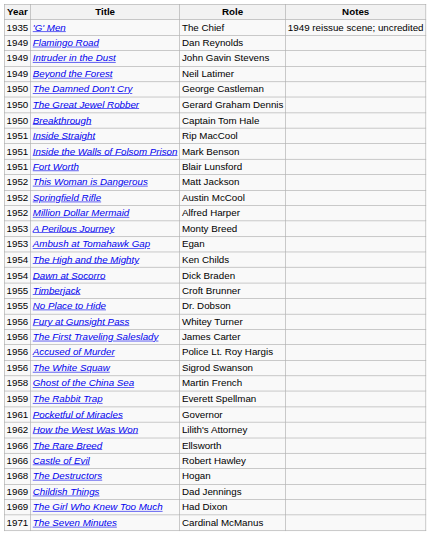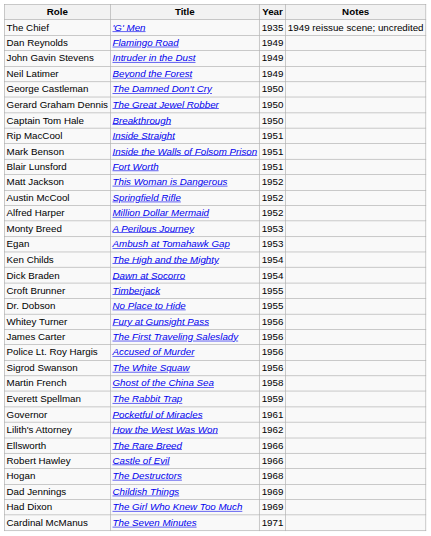 <table class="wikitable sortable">
 <tr>
+<th>Role</th>
+<th>Title</th>
 <th>Year</th>
-<th>Title</th>
-<th>Role</th>
 <th>Notes</th>
 </tr>
 <tr>
+<td>The Chief</td>
+<td><em><a href='#'>'G' Men</a></em></td>
 <td>1935</td>
-<td><em><a href='#'>'G' Men</a></em></td>
-<td>The Chief</td>
 <td>1949 reissue scene; uncredited</td>
 </tr>
 <tr>
+<td>Dan Reynolds</td>
+<td><em><a href='#'>Flamingo Road</a></em></td>
 <td>1949</td>
-<td><em><a href='#'>Flamingo Road</a></em></td>
-<td>Dan Reynolds</td>
 <td></td>
 </tr>
 <tr>
+<td>John Gavin Stevens</td>
+<td><em><a href='#'>Intruder in the Dust</a></em></td>
 <td>1949</td>
-<td><em><a href='#'>Intruder in the Dust</a></em></td>
-<td>John Gavin Stevens</td>
 <td></td>
 </tr>
 <tr>
+<td>Neil Latimer</td>
+<td><em><a href='#'>Beyond the Forest</a></em></td>
 <td>1949</td>
-<td><em><a href='#'>Beyond the Forest</a></em></td>
-<td>Neil Latimer</td>
 <td></td>
 </tr>
 <tr>
+<td>George Castleman</td>
+<td><em><a href='#'>The Damned Don't Cry</a></em></td>
 <td>1950</td>
-<td><em><a href='#'>The Damned Don't Cry</a></em></td>
-<td>George Castleman</td>
 <td></td>
 </tr>
 <tr>
+<td>Gerard Graham Dennis</td>
+<td><em><a href='#'>The Great Jewel Robber</a></em></td>
 <td>1950</td>
-<td><em><a href='#'>The Great Jewel Robber</a></em></td>
-<td>Gerard Graham Dennis</td>
 <td></td>
 </tr>
 <tr>
+<td>Captain Tom Hale</td>
+<td><em><a href='#'>Breakthrough</a></em></td>
 <td>1950</td>
-<td><em><a href='#'>Breakthrough</a></em></td>
-<td>Captain Tom Hale</td>
 <td></td>
 </tr>
 <tr>
+<td>Rip MacCool</td>
+<td><em><a href='#'>Inside Straight</a></em></td>
 <td>1951</td>
-<td><em><a href='#'>Inside Straight</a></em></td>
-<td>Rip MacCool</td>
 <td></td>
 </tr>
 <tr>
+<td>Mark Benson</td>
+<td><em><a href='#'>Inside the Walls of Folsom Prison</a></em></td>
 <td>1951</td>
-<td><em><a href='#'>Inside the Walls of Folsom Prison</a></em></td>
-<td>Mark Benson</td>
 <td></td>
 </tr>
 <tr>
+<td>Blair Lunsford</td>
+<td><em><a href='#'>Fort Worth</a></em></td>
 <td>1951</td>
-<td><em><a href='#'>Fort Worth</a></em></td>
-<td>Blair Lunsford</td>
 <td></td>
 </tr>
 <tr>
+<td>Matt Jackson</td>
+<td><em><a href='#'>This Woman is Dangerous</a></em></td>
 <td>1952</td>
-<td><em><a href='#'>This Woman is Dangerous</a></em></td>
-<td>Matt Jackson</td>
 <td></td>
 </tr>
 <tr>
+<td>Austin McCool</td>
+<td><em><a href='#'>Springfield Rifle</a></em></td>
 <td>1952</td>
-<td><em><a href='#'>Springfield Rifle</a></em></td>
-<td>Austin McCool</td>
 <td></td>
 </tr>
 <tr>
+<td>Alfred Harper</td>
+<td><em><a href='#'>Million Dollar Mermaid</a></em></td>
 <td>1952</td>
-<td><em><a href='#'>Million Dollar Mermaid</a></em></td>
-<td>Alfred Harper</td>
 <td></td>
 </tr>
 <tr>
+<td>Monty Breed</td>
+<td><em><a href='#'>A Perilous Journey</a></em></td>
 <td>1953</td>
-<td><em><a href='#'>A Perilous Journey</a></em></td>
-<td>Monty Breed</td>
 <td></td>
 </tr>
 <tr>
+<td>Egan</td>
+<td><em><a href='#'>Ambush at Tomahawk Gap</a></em></td>
 <td>1953</td>
-<td><em><a href='#'>Ambush at Tomahawk Gap</a></em></td>
-<td>Egan</td>
 <td></td>
 </tr>
 <tr>
+<td>Ken Childs</td>
+<td><em><a href='#'>The High and the Mighty</a></em></td>
 <td>1954</td>
-<td><em><a href='#'>The High and the Mighty</a></em></td>
-<td>Ken Childs</td>
 <td></td>
 </tr>
 <tr>
+<td>Dick Braden</td>
+<td><em><a href='#'>Dawn at Socorro</a></em></td>
 <td>1954</td>
-<td><em><a href='#'>Dawn at Socorro</a></em></td>
-<td>Dick Braden</td>
 <td></td>
 </tr>
 <tr>
+<td>Croft Brunner</td>
+<td><em><a href='#'>Timberjack</a></em></td>
 <td>1955</td>
-<td><em><a href='#'>Timberjack</a></em></td>
-<td>Croft Brunner</td>
 <td></td>
 </tr>
 <tr>
+<td>Dr. Dobson</td>
+<td><em><a href='#'>No Place to Hide</a></em></td>
 <td>1955</td>
-<td><em><a href='#'>No Place to Hide</a></em></td>
-<td>Dr. Dobson</td>
 <td></td>
 </tr>
 <tr>
+<td>Whitey Turner</td>
+<td><em><a href='#'>Fury at Gunsight Pass</a></em></td>
 <td>1956</td>
-<td><em><a href='#'>Fury at Gunsight Pass</a></em></td>
-<td>Whitey Turner</td>
 <td></td>
 </tr>
 <tr>
+<td>James Carter</td>
+<td><em><a href='#'>The First Traveling Saleslady</a></em></td>
 <td>1956</td>
-<td><em><a href='#'>The First Traveling Saleslady</a></em></td>
-<td>James Carter</td>
 <td></td>
 </tr>
 <tr>
+<td>Police Lt. Roy Hargis</td>
+<td><em><a href='#'>Accused of Murder</a></em></td>
 <td>1956</td>
-<td><em><a href='#'>Accused of Murder</a></em></td>
-<td>Police Lt. Roy Hargis</td>
 <td></td>
 </tr>
 <tr>
+<td>Sigrod Swanson</td>
+<td><em><a href='#'>The White Squaw</a></em></td>
 <td>1956</td>
-<td><em><a href='#'>The White Squaw</a></em></td>
-<td>Sigrod Swanson</td>
 <td></td>
 </tr>
 <tr>
+<td>Martin French</td>
+<td><em><a href='#'>Ghost of the China Sea</a></em></td>
 <td>1958</td>
-<td><em><a href='#'>Ghost of the China Sea</a></em></td>
-<td>Martin French</td>
 <td></td>
 </tr>
 <tr>
+<td>Everett Spellman</td>
+<td><em><a href='#'>The Rabbit Trap</a></em></td>
 <td>1959</td>
-<td><em><a href='#'>The Rabbit Trap</a></em></td>
-<td>Everett Spellman</td>
 <td></td>
 </tr>
 <tr>
+<td>Governor</td>
+<td><em><a href='#'>Pocketful of Miracles</a></em></td>
 <td>1961</td>
-<td><em><a href='#'>Pocketful of Miracles</a></em></td>
-<td>Governor</td>
 <td></td>
 </tr>
 <tr>
+<td>Lilith's Attorney</td>
+<td><em><a href='#'>How the West Was Won</a></em></td>
 <td>1962</td>
-<td><em><a href='#'>How the West Was Won</a></em></td>
-<td>Lilith's Attorney</td>
 <td></td>
 </tr>
 <tr>
+<td>Ellsworth</td>
+<td><em><a href='#'>The Rare Breed</a></em></td>
 <td>1966</td>
-<td><em><a href='#'>The Rare Breed</a></em></td>
-<td>Ellsworth</td>
 <td></td>
 </tr>
 <tr>
+<td>Robert Hawley</td>
+<td><em><a href='#'>Castle of Evil</a></em></td>
 <td>1966</td>
-<td><em><a href='#'>Castle of Evil</a></em></td>
-<td>Robert Hawley</td>
 <td></td>
 </tr>
 <tr>
+<td>Hogan</td>
+<td><em><a href='#'>The Destructors</a></em></td>
 <td>1968</td>
-<td><em><a href='#'>The Destructors</a></em></td>
-<td>Hogan</td>
 <td></td>
 </tr>
 <tr>
+<td>Dad Jennings</td>
+<td><em><a href='#'>Childish Things</a></em></td>
 <td>1969</td>
-<td><em><a href='#'>Childish Things</a></em></td>
-<td>Dad Jennings</td>
 <td></td>
 </tr>
 <tr>
+<td>Had Dixon</td>
+<td><em><a href='#'>The Girl Who Knew Too Much</a></em></td>
 <td>1969</td>
-<td><em><a href='#'>The Girl Who Knew Too Much</a></em></td>
-<td>Had Dixon</td>
 <td></td>
 </tr>
 <tr>
+<td>Cardinal McManus</td>
+<td><em><a href='#'>The Seven Minutes</a></em></td>
 <td>1971</td>
-<td><em><a href='#'>The Seven Minutes</a></em></td>
-<td>Cardinal McManus</td>
 <td></td>
 </tr>
 </table>
